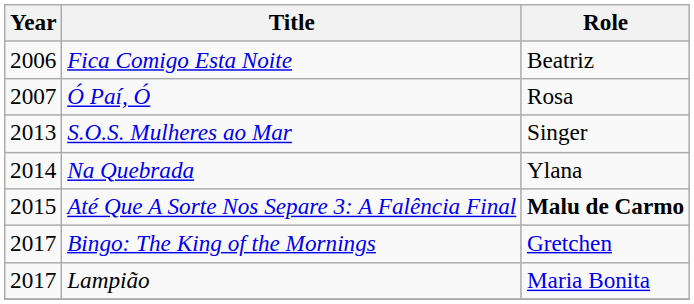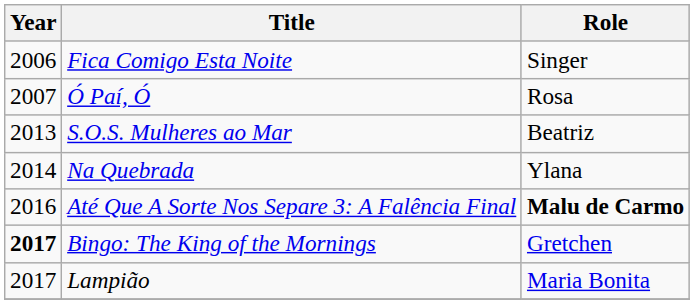 <table class="wikitable plainrowheaders sortable">
 <tr>
 <th>Year</th>
 <th>Title</th>
 <th>Role</th>
 </tr>
 <tr>
 <td>2006</td>
 <td><em><a href='#'>Fica Comigo Esta Noite</a></em></td>
-<td>Beatriz</td>
+<td>Singer</td>
 </tr>
 <tr>
 <td>2007</td>
 <td><em><a href='#'>Ó Paí, Ó</a></em></td>
 <td>Rosa</td>
 </tr>
 <tr>
 <td>2013</td>
 <td><em><a href='#'>S.O.S. Mulheres ao Mar</a></em></td>
-<td>Singer</td>
+<td>Beatriz</td>
 </tr>
 <tr>
 <td>2014</td>
 <td><em><a href='#'>Na Quebrada</a></em></td>
 <td>Ylana</td>
 </tr>
 <tr>
-<td>2015</td>
+<td>2016</td>
 <td><em><a href='#'>Até Que A Sorte Nos Separe 3: A Falência Final</a></em></td>
 <td><strong>Malu de Carmo</strong></td>
 </tr>
 <tr>
-<td>2017</td>
+<td><strong>2017</strong></td>
 <td><em><a href='#'>Bingo: The King of the Mornings</a></em></td>
 <td><a href='#'>Gretchen</a></td>
 </tr>
 <tr>
 <td>2017</td>
 <td><em>Lampião</em></td>
 <td><a href='#'>Maria Bonita</a></td>
 </tr>
 <tr>
 </tr>
 </table>
